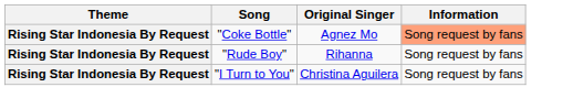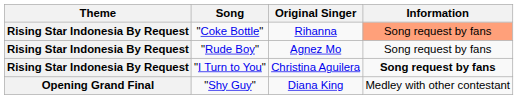 <table class="wikitable" style="text-align:center;">
 <tr>
 <th scope="col">Theme</th>
 <th scope="col">Song</th>
 <th scope="col">Original Singer</th>
 <th scope="col">Information</th>
 </tr>
 <tr>
 <th scope="row">Rising Star Indonesia By Request</th>
 <td>"<a href='#'>Coke Bottle</a>"</td>
-<td><a href='#'>Agnez Mo</a></td>
+<td><a href='#'>Rihanna</a></td>
 <td style="background: lightsalmon;">Song request by fans</td>
 </tr>
 <tr>
 <th scope="row">Rising Star Indonesia By Request</th>
 <td>"<a href='#'>Rude Boy</a>"</td>
-<td><a href='#'>Rihanna</a></td>
+<td><a href='#'>Agnez Mo</a></td>
 <td>Song request by fans</td>
 </tr>
 <tr>
 <th scope="row">Rising Star Indonesia By Request</th>
 <td>"<a href='#'>I Turn to You</a>"</td>
 <td><a href='#'>Christina Aguilera</a></td>
-<td>Song request by fans</td>
+<td><strong>Song request by fans</strong></td>
+</tr>
+<tr>
+<th scope="row">Opening Grand Final</th>
+<td>"<a href='#'>Shy Guy</a>"</td>
+<td><a href='#'>Diana King</a></td>
+<td>Medley with other contestant</td>
 </tr>
 </table>
